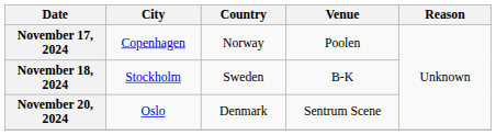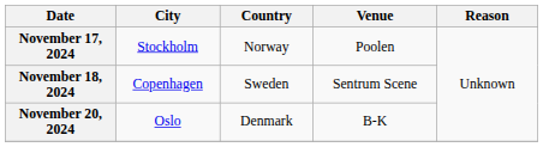 <table class="wikitable plainrowheaders" style="text-align:center;">
 <tr>
 <th scope="col" style="width:12em;">Date</th>
 <th scope="col" style="width:10em;">City</th>
 <th scope="col" style="width:10em;">Country</th>
 <th scope="col" style="width:16em;">Venue</th>
 <th scope="col" style="width:11em;">Reason</th>
 </tr>
 <tr>
 <th scope="row" style="text-align:center;">November 17, 2024</th>
-<td><a href='#'>Copenhagen</a></td>
+<td><a href='#'>Stockholm</a></td>
 <td>Norway</td>
 <td>Poolen</td>
 <td rowspan="3">Unknown</td>
 </tr>
 <tr>
 <th scope="row" style="text-align:center;">November 18, 2024</th>
-<td><a href='#'>Stockholm</a></td>
+<td><a href='#'>Copenhagen</a></td>
 <td>Sweden</td>
-<td>B-K</td>
+<td>Sentrum Scene</td>
 </tr>
 <tr>
 <th scope="row" style="text-align:center;">November 20, 2024</th>
 <td><a href='#'>Oslo</a></td>
 <td>Denmark</td>
-<td>Sentrum Scene</td>
+<td>B-K</td>
 </tr>
 <tr>
 </tr>
 </table>
